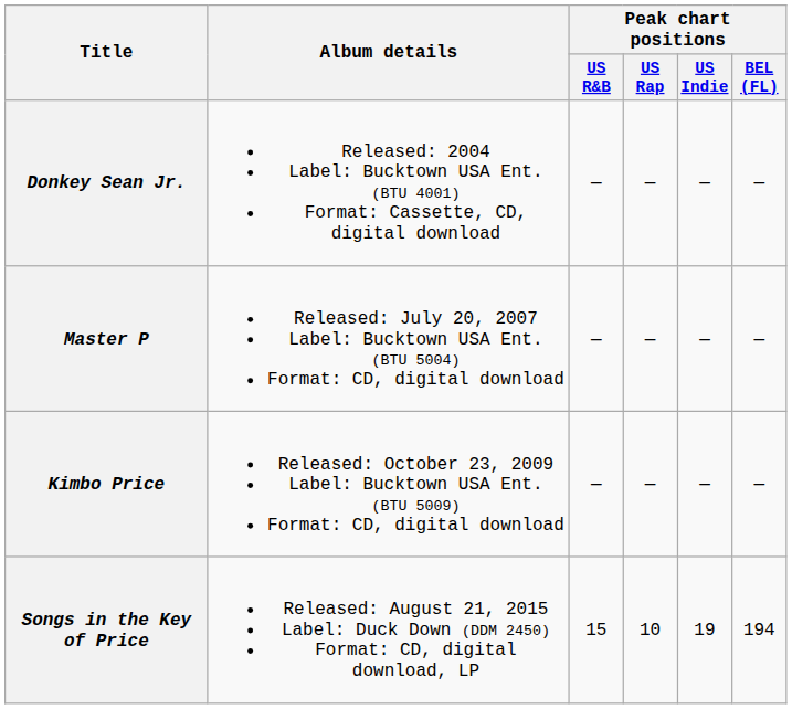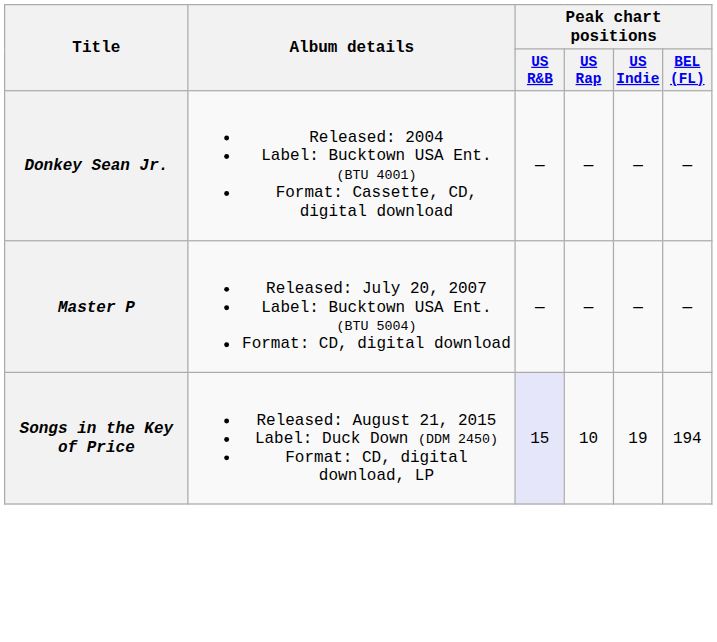 <table class="wikitable plainrowheaders" style="text-align:center;">
 <tr>
 <th scope="col" rowspan="2" style="width:11em;">Title</th>
 <th scope="col" rowspan="2" style="width:20em;">Album details</th>
 <th colspan="4">Peak chart positions</th>
 </tr>
 <tr>
 <th scope="col" style="width:2.9em;font-size:90%;"><a href='#'>US R&B</a><br></th>
 <th scope="col" style="width:2.9em;font-size:90%;"><a href='#'>US Rap</a><br></th>
 <th scope="col" style="width:2.9em;font-size:90%;"><a href='#'>US Indie</a><br></th>
 <th scope="col" style="width:2.9em;font-size:90%;"><a href='#'>BEL (FL)</a><br></th>
 </tr>
 <tr>
 <th scope="row"><em>Donkey Sean Jr.</em><br></th>
 <td><br><ul><li>Released: 2004</li><li>Label: Bucktown USA Ent. <small>(BTU 4001)</small></li><li>Format: Cassette, CD, digital download</li></ul></td>
 <td>—</td>
 <td>—</td>
 <td>—</td>
 <td>—</td>
 </tr>
 <tr>
 <th scope="row"><em>Master P</em></th>
 <td><br><ul><li>Released: July 20, 2007</li><li>Label: Bucktown USA Ent. <small>(BTU 5004)</small></li><li>Format: CD, digital download</li></ul></td>
 <td>—</td>
 <td>—</td>
 <td>—</td>
 <td>—</td>
 </tr>
 <tr>
-<th scope="row"><em>Kimbo Price</em></th>
-<td><br><ul><li>Released: October 23, 2009</li><li>Label: Bucktown USA Ent. <small>(BTU 5009)</small></li><li>Format: CD, digital download</li></ul></td>
-<td>—</td>
-<td>—</td>
-<td>—</td>
-<td>—</td>
-</tr>
-<tr>
 <th scope="row"><em>Songs in the Key of Price</em></th>
 <td><br><ul><li>Released: August 21, 2015</li><li>Label: Duck Down <small>(DDM 2450)</small></li><li>Format: CD, digital download, LP</li></ul></td>
-<td>15</td>
+<td style="background: lavender;">15</td>
 <td>10</td>
 <td>19</td>
 <td>194</td>
 </tr>
 </table>
